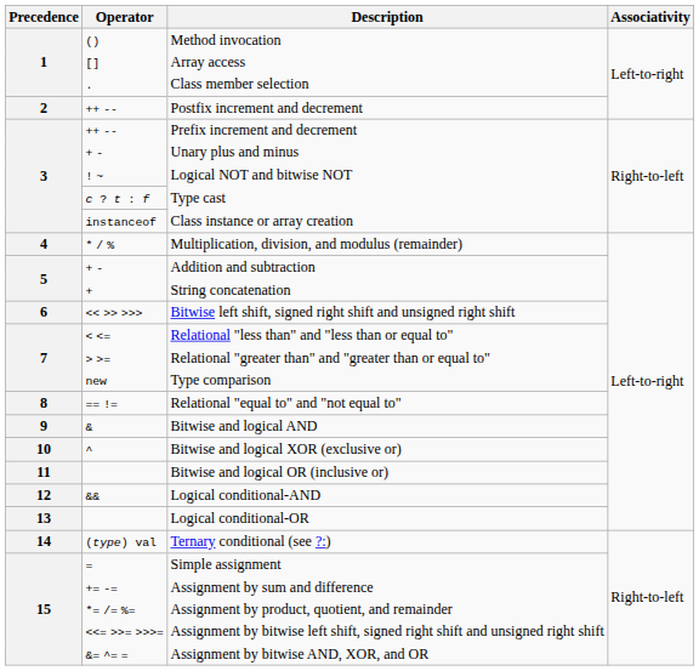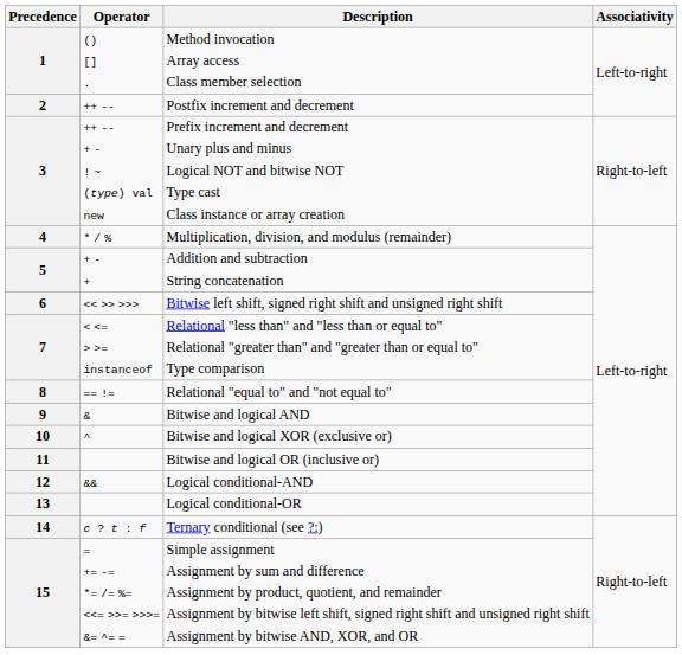 <table class="wikitable">
 <tr>
 <th style="text-align: center">Precedence</th>
 <th style="text-align: center">Operator</th>
 <th style="text-align: center">Description</th>
 <th style="text-align: center">Associativity</th>
 </tr>
 <tr>
 <th rowspan=3>1</th>
 <td style="border-bottom-style: none; border-top-style: none"><code>()</code></td>
 <td style="border-bottom-style: none; border-top-style: none">Method invocation</td>
 <td style="vertical-align: center" rowspan="4">Left-to-right</td>
 </tr>
 <tr>
 <td style="border-bottom-style: none; border-top-style: none"><code>[]</code></td>
 <td style="border-bottom-style: none; border-top-style: none">Array access</td>
 </tr>
 <tr>
 <td style="border-bottom-style: none; border-top-style: none"><code>.</code></td>
 <td style="border-bottom-style: none; border-top-style: none">Class member selection</td>
 </tr>
 <tr>
 <th>2</th>
 <td style="border-bottom-style: none"><code>++</code> <code>--</code></td>
 <td style="border-bottom-style: none">Postfix increment and decrement</td>
 </tr>
 <tr>
 <th rowspan=5>3</th>
 <td style="border-bottom-style: none"><code>++</code> <code>--</code></td>
 <td style="border-bottom-style: none">Prefix increment and decrement</td>
 <td style="vertical-align: center" rowspan="5">Right-to-left</td>
 </tr>
 <tr>
 <td style="border-bottom-style: none; border-top-style: none"><code>+</code> <code>-</code></td>
 <td style="border-bottom-style: none; border-top-style: none">Unary plus and minus</td>
 </tr>
 <tr>
 <td style="border-bottom-style: none; border-top-style: none"><code>!</code> <code>~</code></td>
 <td style="border-bottom-style: none; border-top-style: none">Logical NOT and bitwise NOT</td>
 </tr>
 <tr>
-<td><code><em>c</em> ? <em>t</em> : <em>f</em></code></td>
+<td style="border-bottom-style: none; border-top-style: none"><code>(<em>type</em>) val</code></td>
 <td style="border-bottom-style: none; border-top-style: none">Type cast</td>
 </tr>
 <tr>
-<td style="border-top-style: none"><code>instanceof</code></td>
+<td style="border-top-style: none"><code>new</code></td>
 <td style="border-top-style: none">Class instance or array creation</td>
 </tr>
 <tr>
 <th>4</th>
 <td><code>*</code> <code>/</code> <code>%</code></td>
 <td>Multiplication, division, and modulus (remainder)</td>
 <td style="vertical-align: center" rowspan="13">Left-to-right</td>
 </tr>
 <tr>
 <th rowspan=2>5</th>
 <td style="border-bottom-style: none;"><code>+</code> <code>-</code></td>
 <td style="border-bottom-style: none;">Addition and subtraction</td>
 </tr>
 <tr>
 <td style="border-top-style: none"><code>+</code></td>
 <td style="border-top-style: none">String concatenation</td>
 </tr>
 <tr>
 <th>6</th>
 <td><code><<</code> <code>>></code> <code>>>></code></td>
 <td><a href='#'>Bitwise</a> left shift, signed right shift and unsigned right shift</td>
 </tr>
 <tr>
 <th rowspan=3>7</th>
 <td style="border-bottom-style: none;"><code><</code> <code><=</code></td>
 <td style="border-bottom-style: none;"><a href='#'>Relational</a> "less than" and "less than or equal to"</td>
 </tr>
 <tr>
 <td style="border-bottom-style: none; border-top-style: none"><code>></code> <code>>=</code></td>
 <td style="border-bottom-style: none; border-top-style: none">Relational "greater than" and "greater than or equal to"</td>
 </tr>
 <tr>
-<td style="border-top-style: none"><code>new</code></td>
+<td style="border-top-style: none"><code>instanceof</code></td>
 <td style="border-top-style: none">Type comparison</td>
 </tr>
 <tr>
 <th>8</th>
 <td><code>==</code> <code>!=</code></td>
 <td>Relational "equal to" and "not equal to"</td>
 </tr>
 <tr>
 <th>9</th>
 <td><code>&</code></td>
 <td>Bitwise and logical AND</td>
 </tr>
 <tr>
 <th>10</th>
 <td><code>^</code></td>
 <td>Bitwise and logical XOR (exclusive or)</td>
 </tr>
 <tr>
 <th>11</th>
 <td><code></code></td>
 <td>Bitwise and logical OR (inclusive or)</td>
 </tr>
 <tr>
 <th>12</th>
 <td><code>&&</code></td>
 <td>Logical conditional-AND</td>
 </tr>
 <tr>
 <th>13</th>
 <td><code></code></td>
 <td>Logical conditional-OR</td>
 </tr>
 <tr>
 <th>14</th>
-<td style="border-bottom-style: none; border-top-style: none"><code>(<em>type</em>) val</code></td>
+<td><code><em>c</em> ? <em>t</em> : <em>f</em></code></td>
 <td><a href='#'>Ternary</a> conditional (see <a href='#'>?:</a>)</td>
 <td style="vertical-align: center" rowspan="6">Right-to-left</td>
 </tr>
 <tr>
 <th rowspan=5>15</th>
 <td style="border-bottom-style: none"><code>=</code></td>
 <td style="border-bottom-style: none">Simple assignment</td>
 </tr>
 <tr>
 <td style="border-bottom-style: none; border-top-style: none"><code>+=</code> <code>-=</code></td>
 <td style="border-bottom-style: none; border-top-style: none">Assignment by sum and difference</td>
 </tr>
 <tr>
 <td style="border-bottom-style: none; border-top-style: none"><code>*=</code> <code>/=</code> <code>%=</code></td>
 <td style="border-bottom-style: none; border-top-style: none">Assignment by product, quotient, and remainder</td>
 </tr>
 <tr>
 <td style="border-bottom-style: none; border-top-style: none"><code><<=</code> <code>>>=</code> <code>>>>=</code></td>
 <td style="border-bottom-style: none; border-top-style: none">Assignment by bitwise left shift, signed right shift and unsigned right shift</td>
 </tr>
 <tr>
 <td style="border-top-style: none"><code>&=</code> <code>^=</code> <code>=</code></td>
 <td style="border-top-style: none">Assignment by bitwise AND, XOR, and OR</td>
 </tr>
 </table>
